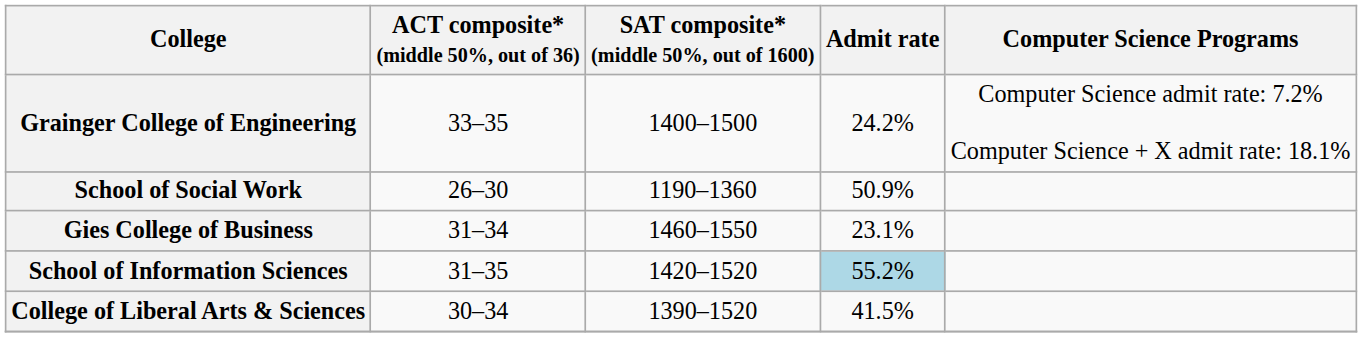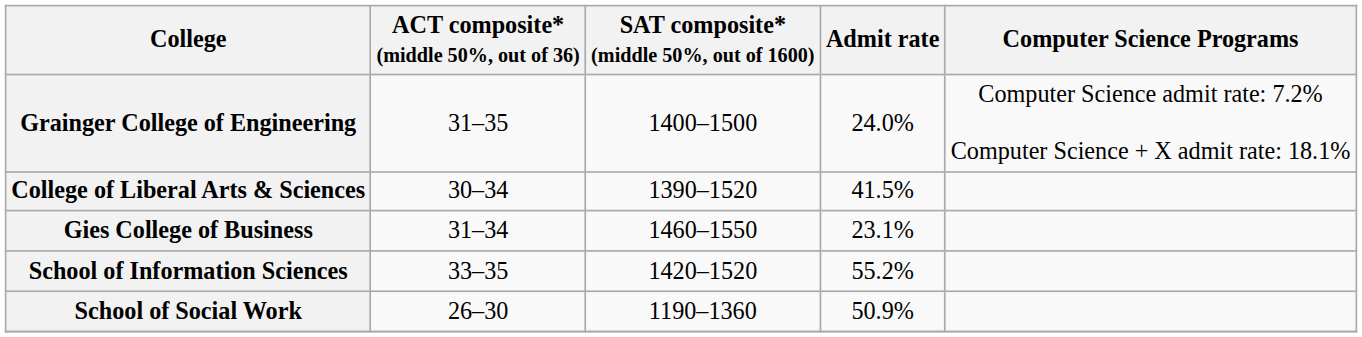 <table class="wikitable" style="text-align:center; float:left; font-size:90%; margin:10px">
 <tr>
 <th>College</th>
 <th>ACT composite*<br><small>(middle 50%, out of 36)</small></th>
 <th>SAT composite*<br><small>(middle 50%, out of 1600)</small></th>
 <th>Admit rate</th>
 <th>Computer Science Programs</th>
 </tr>
 <tr>
 <th>Grainger College of Engineering</th>
-<td>33–35</td>
+<td>31–35</td>
 <td>1400–1500</td>
-<td>24.2%</td>
+<td>24.0%</td>
 <td>Computer Science admit rate: 7.2%<br><br>Computer Science + X admit rate: 18.1%</td>
 </tr>
 <tr>
-<th>School of Social Work</th>
-<td>26–30</td>
-<td>1190–1360</td>
-<td>50.9%</td>
+<th>College of Liberal Arts & Sciences</th>
+<td>30–34</td>
+<td>1390–1520</td>
+<td>41.5%</td>
 <td></td>
 </tr>
 <tr>
 <th>Gies College of Business</th>
 <td>31–34</td>
 <td>1460–1550</td>
 <td>23.1%</td>
 <td></td>
 </tr>
 <tr>
 <th>School of Information Sciences</th>
-<td>31–35</td>
+<td>33–35</td>
 <td>1420–1520</td>
-<td style="background: lightblue;">55.2%</td>
+<td>55.2%</td>
 </tr>
 <tr>
-<th>College of Liberal Arts & Sciences</th>
-<td>30–34</td>
-<td>1390–1520</td>
-<td>41.5%</td>
+<th>School of Social Work</th>
+<td>26–30</td>
+<td>1190–1360</td>
+<td>50.9%</td>
 <td></td>
 </tr>
 <tr>
 </tr>
 </table>
